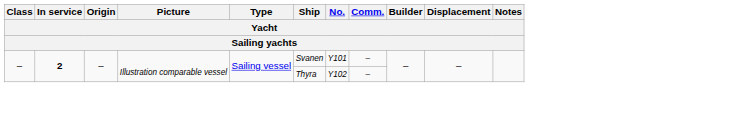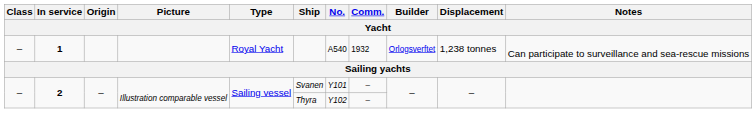 <table class="wikitable">
 <tr>
 <th>Class</th>
 <th>In service</th>
 <th>Origin</th>
 <th>Picture</th>
 <th>Type</th>
 <th>Ship</th>
 <th><a href='#'>No.</a></th>
 <th><a href='#'>Comm.</a></th>
 <th>Builder</th>
 <th>Displacement</th>
 <th>Notes</th>
 </tr>
 <tr>
 <th colspan="11">Yacht</th>
+</tr>
+<tr>
+<td style="text-align: center;">–</td>
+<td style="text-align: center;"><strong>1</strong></td>
+<td></td>
+<td></td>
+<td><a href='#'>Royal Yacht</a></td>
+<td><small></small></td>
+<td><small>A540</small></td>
+<td><small>1932</small></td>
+<td><a href='#'><small>Orlogsverftet</small></a></td>
+<td>1,238 tonnes</td>
+<td><br>Can participate to surveillance and sea-rescue missions</td>
 </tr>
 <tr>
 <th colspan="11">Sailing yachts</th>
 </tr>
 <tr>
 <td rowspan="2" style="text-align: center;">–</td>
 <td rowspan="2" style="text-align: center;"><strong>2</strong></td>
 <td rowspan="2" style="text-align: center;">–</td>
 <td rowspan="2"><br><em><small>Illustration comparable vessel</small></em></td>
 <td rowspan="2"><a href='#'>Sailing vessel</a></td>
 <td><em><small>Svanen</small></em></td>
 <td><small><em>Y101</em></small></td>
 <td style="text-align: center;"><small><em>–</em></small></td>
 <td rowspan="2" style="text-align: center;">–</td>
 <td rowspan="2" style="text-align: center;">–</td>
 <td rowspan="2"></td>
 </tr>
 <tr>
 <td><small><em>Thyra</em></small></td>
 <td><small><em>Y102</em></small></td>
 <td style="text-align: center;"><small><em>–</em></small></td>
 </tr>
 </table>
